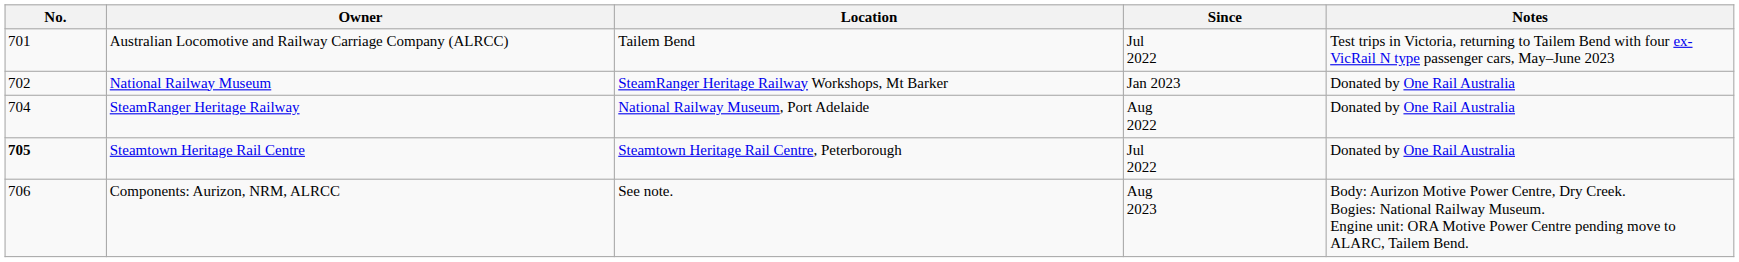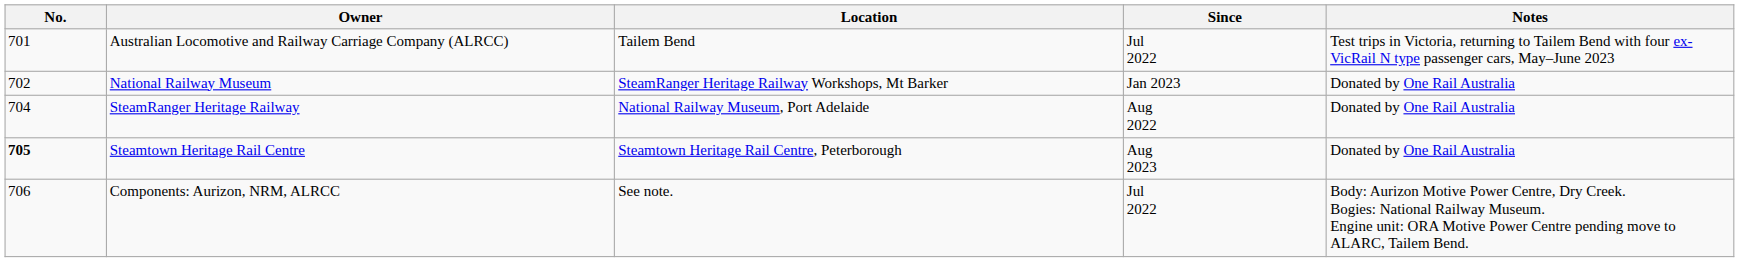 <table class="wikitable floatleft mw-collapsible mw-uncollapsed" border= "1" style= "width:80%; font-size: 86%; float:left; margin-left:2em; margin-right:2em; margin-bottom:2em">
 <tr>
 <th scope="col" style="width: 5%; vertical-align: top">No.</th>
 <th scope="col" style="width: 25%; vertical-align: top">Owner</th>
 <th scope="col" style= "width: 25%; vertical-align: top">Location</th>
 <th scope="col" style= "width: 10%; vertical-align: top">Since</th>
 <th scope="col" style= "width: 20%; vertical-align: top">Notes</th>
 </tr>
 <tr style="vertical-align: top;">
 <td>701</td>
 <td>Australian Locomotive and Railway Carriage Company (ALRCC)</td>
 <td>Tailem Bend</td>
 <td>Jul<br>2022</td>
 <td>Test trips in Victoria, returning to Tailem Bend with four <a href='#'>ex-VicRail N type</a> passenger cars, May–June 2023</td>
 </tr>
 <tr style="vertical-align: top;">
 <td>702</td>
 <td><a href='#'>National Railway Museum</a></td>
 <td><a href='#'>SteamRanger Heritage Railway</a> Workshops, Mt Barker</td>
 <td>Jan 2023</td>
 <td>Donated by <a href='#'>One Rail Australia</a></td>
 </tr>
 <tr style="vertical-align: top;">
 <td>704</td>
 <td><a href='#'>SteamRanger Heritage Railway</a></td>
 <td><a href='#'>National Railway Museum</a>, Port Adelaide</td>
 <td>Aug<br>2022</td>
 <td>Donated by <a href='#'>One Rail Australia</a></td>
 </tr>
 <tr style="vertical-align: top;">
 <td><strong>705</strong></td>
 <td><a href='#'>Steamtown Heritage Rail Centre</a></td>
 <td><a href='#'>Steamtown Heritage Rail Centre</a>, Peterborough</td>
-<td>Jul<br>2022</td>
+<td>Aug<br>2023</td>
 <td>Donated by <a href='#'>One Rail Australia</a></td>
 </tr>
 <tr style="vertical-align: top;">
 <td>706</td>
 <td>Components: Aurizon, NRM, ALRCC</td>
 <td>See note.</td>
-<td>Aug<br>2023</td>
+<td>Jul<br>2022</td>
 <td>Body: Aurizon Motive Power Centre, Dry Creek.<br>Bogies: National Railway Museum.<br>Engine unit: ORA Motive Power Centre pending move to ALARC, Tailem Bend.</td>
 </tr>
 </table>
